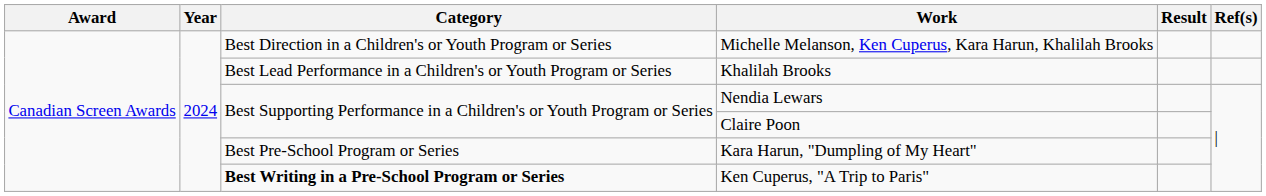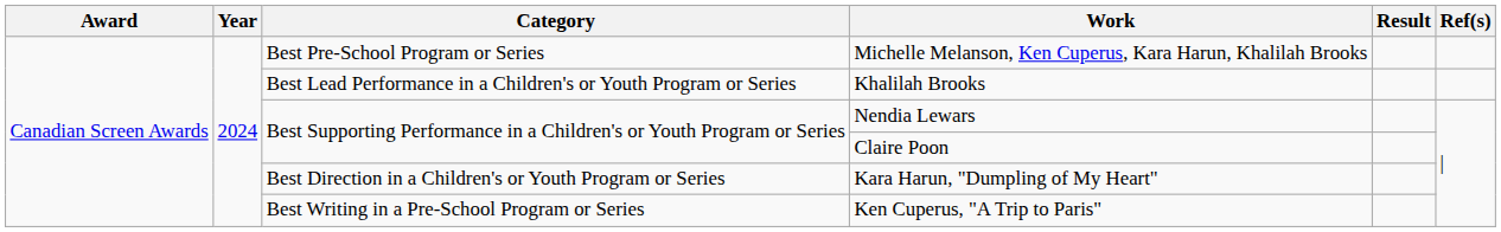 <table class="wikitable plainrowheaders sortable">
 <tr>
 <th>Award</th>
 <th>Year</th>
 <th>Category</th>
 <th>Work</th>
 <th>Result</th>
 <th>Ref(s)</th>
 </tr>
 <tr>
 <td rowspan=6><a href='#'>Canadian Screen Awards</a></td>
 <td rowspan=6><a href='#'>2024</a></td>
-<td>Best Direction in a Children's or Youth Program or Series</td>
+<td>Best Pre-School Program or Series</td>
 <td>Michelle Melanson, <a href='#'>Ken Cuperus</a>, Kara Harun, Khalilah Brooks</td>
 <td></td>
 <td></td>
 </tr>
 <tr>
 <td>Best Lead Performance in a Children's or Youth Program or Series</td>
 <td>Khalilah Brooks</td>
 <td></td>
 <td></td>
 </tr>
 <tr>
 <td rowspan=2>Best Supporting Performance in a Children's or Youth Program or Series</td>
 <td>Nendia Lewars</td>
 <td></td>
 <td rowspan=4>| </td>
 </tr>
 <tr>
 <td>Claire Poon</td>
 <td></td>
 </tr>
 <tr>
-<td>Best Pre-School Program or Series</td>
+<td>Best Direction in a Children's or Youth Program or Series</td>
 <td>Kara Harun, "Dumpling of My Heart"</td>
 <td></td>
 </tr>
 <tr>
-<td><strong>Best Writing in a Pre-School Program or Series</strong></td>
+<td>Best Writing in a Pre-School Program or Series</td>
 <td>Ken Cuperus, "A Trip to Paris"</td>
 <td></td>
 </tr>
 </table>
